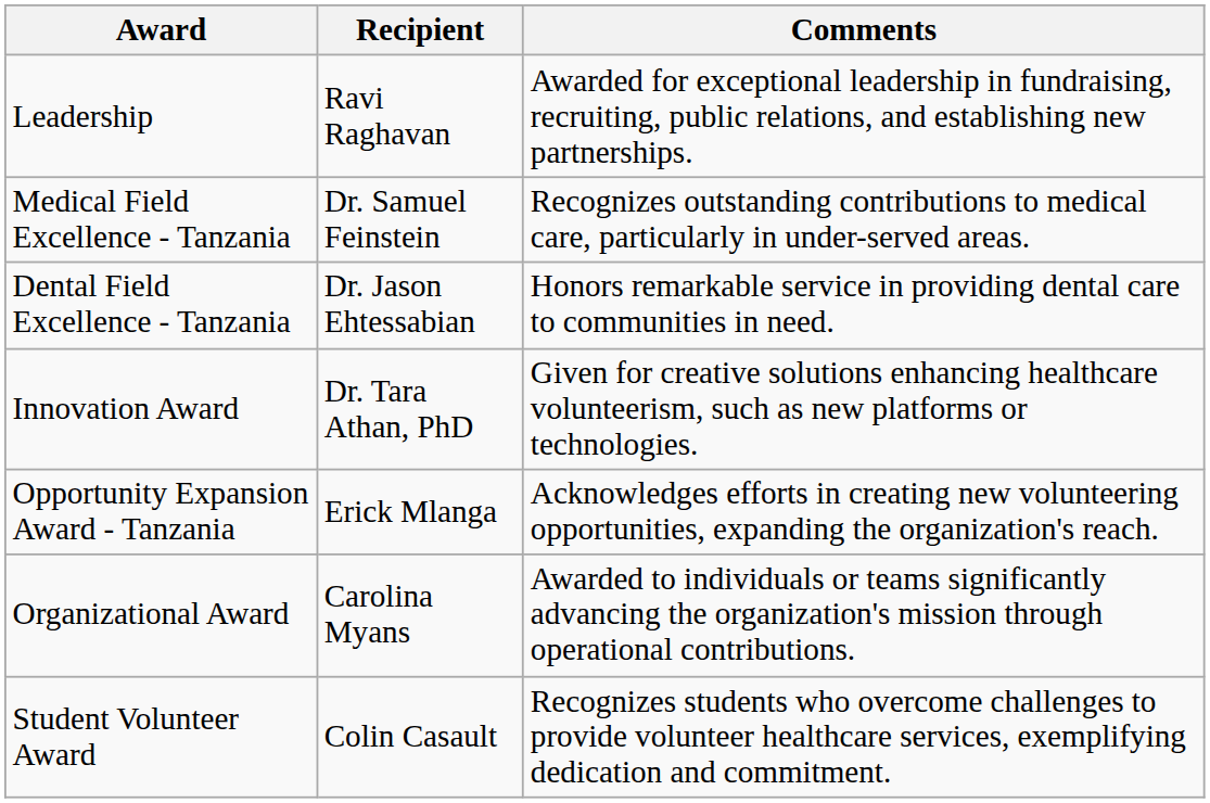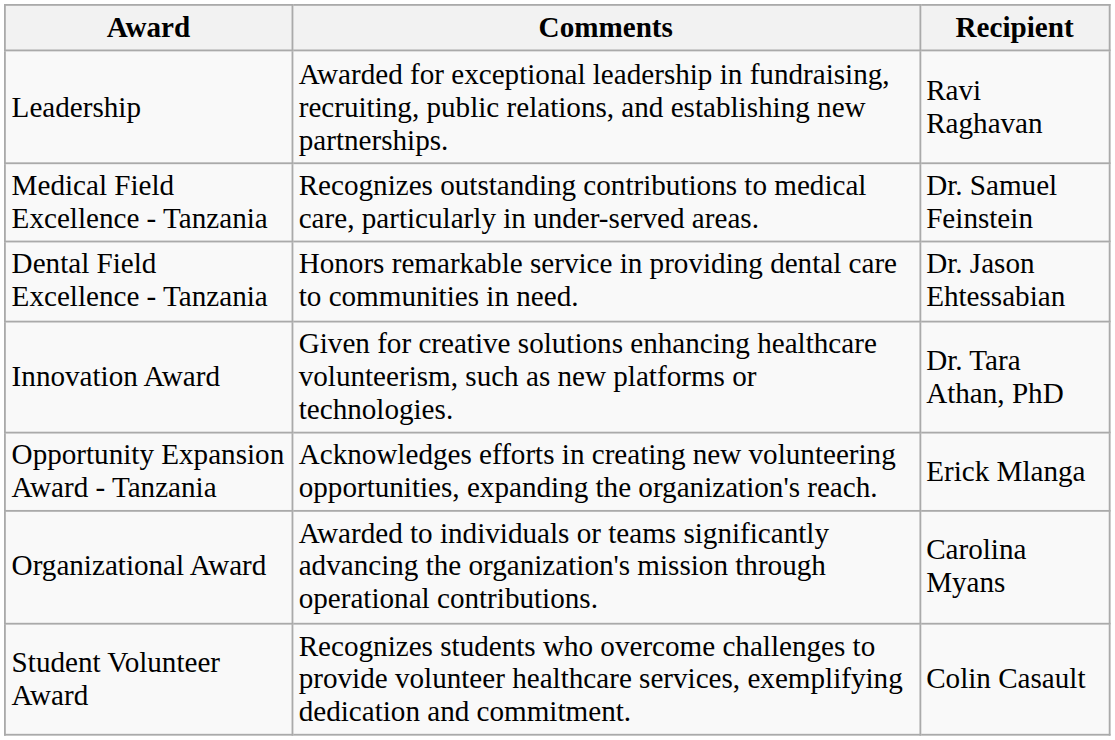 <table class="wikitable">
 <tr>
 <th>Award</th>
+<th>Comments</th>
 <th>Recipient</th>
-<th>Comments</th>
 </tr>
 <tr>
 <td>Leadership</td>
+<td>Awarded for exceptional leadership in fundraising, recruiting, public relations, and establishing new partnerships.</td>
 <td>Ravi Raghavan</td>
-<td>Awarded for exceptional leadership in fundraising, recruiting, public relations, and establishing new partnerships.</td>
 </tr>
 <tr>
 <td>Medical Field Excellence - Tanzania</td>
+<td>Recognizes outstanding contributions to medical care, particularly in under-served areas.</td>
 <td>Dr. Samuel Feinstein</td>
-<td>Recognizes outstanding contributions to medical care, particularly in under-served areas.</td>
 </tr>
 <tr>
 <td>Dental Field Excellence - Tanzania</td>
+<td>Honors remarkable service in providing dental care to communities in need.</td>
 <td>Dr. Jason Ehtessabian</td>
-<td>Honors remarkable service in providing dental care to communities in need.</td>
 </tr>
 <tr>
 <td>Innovation Award</td>
+<td>Given for creative solutions enhancing healthcare volunteerism, such as new platforms or technologies.</td>
 <td>Dr. Tara Athan, PhD</td>
-<td>Given for creative solutions enhancing healthcare volunteerism, such as new platforms or technologies.</td>
 </tr>
 <tr>
 <td>Opportunity Expansion Award - Tanzania</td>
+<td>Acknowledges efforts in creating new volunteering opportunities, expanding the organization's reach.</td>
 <td>Erick Mlanga</td>
-<td>Acknowledges efforts in creating new volunteering opportunities, expanding the organization's reach.</td>
 </tr>
 <tr>
 <td>Organizational Award</td>
+<td>Awarded to individuals or teams significantly advancing the organization's mission through operational contributions.</td>
 <td>Carolina Myans</td>
-<td>Awarded to individuals or teams significantly advancing the organization's mission through operational contributions.</td>
 </tr>
 <tr>
 <td>Student Volunteer Award</td>
+<td>Recognizes students who overcome challenges to provide volunteer healthcare services, exemplifying dedication and commitment.</td>
 <td>Colin Casault</td>
-<td>Recognizes students who overcome challenges to provide volunteer healthcare services, exemplifying dedication and commitment.</td>
 </tr>
 </table>
